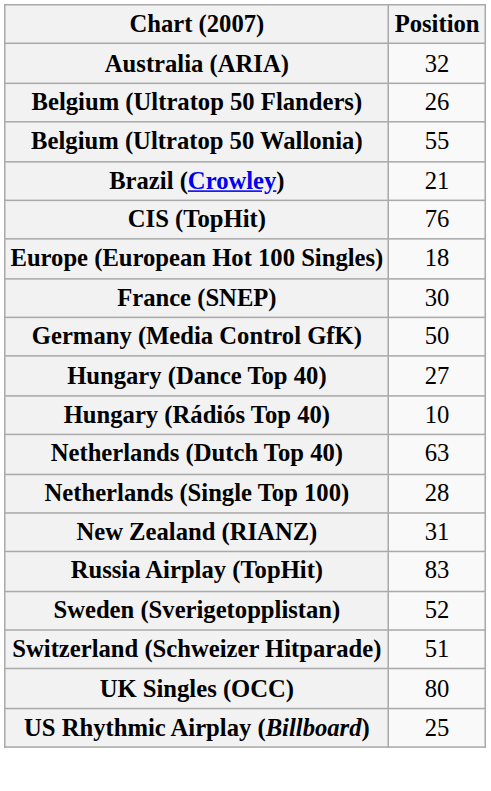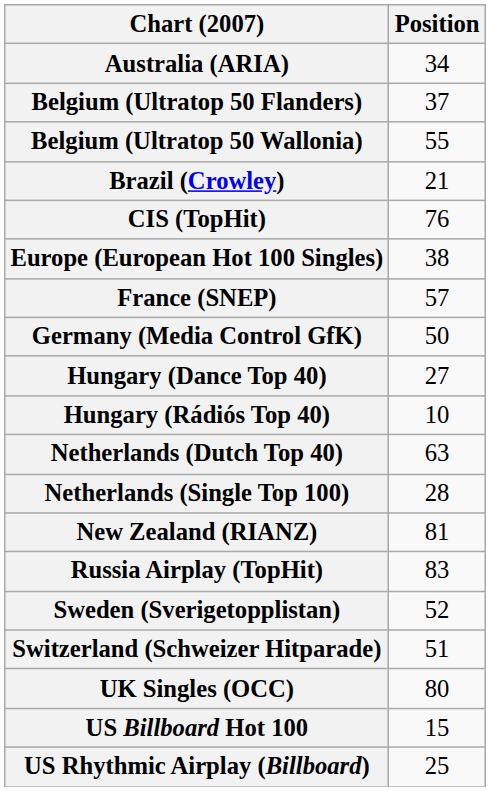 <table class="wikitable plainrowheaders sortable">
 <tr>
 <th>Chart (2007)</th>
 <th>Position</th>
 </tr>
 <tr>
 <th scope="row">Australia (ARIA)</th>
-<td align="center">32</td>
+<td align="center">34</td>
 </tr>
 <tr>
 <th scope="row">Belgium (Ultratop 50 Flanders)</th>
-<td align="center">26</td>
+<td align="center">37</td>
 </tr>
 <tr>
 <th scope="row">Belgium (Ultratop 50 Wallonia)</th>
 <td align="center">55</td>
 </tr>
 <tr>
 <th scope="row">Brazil (<a href='#'>Crowley</a>)</th>
 <td align="center">21</td>
 </tr>
 <tr>
 <th scope="row">CIS (TopHit)</th>
 <td align="center">76</td>
 </tr>
 <tr>
 <th scope="row">Europe (European Hot 100 Singles)</th>
-<td align="center">18</td>
+<td align="center">38</td>
 </tr>
 <tr>
 <th scope="row">France (SNEP)</th>
-<td align="center">30</td>
+<td align="center">57</td>
 </tr>
 <tr>
 <th scope="row">Germany (Media Control GfK)</th>
 <td align="center">50</td>
 </tr>
 <tr>
 <th scope="row">Hungary (Dance Top 40)</th>
 <td align="center">27</td>
 </tr>
 <tr>
 <th scope="row">Hungary (Rádiós Top 40)</th>
 <td align="center">10</td>
 </tr>
 <tr>
 <th scope="row">Netherlands (Dutch Top 40)</th>
 <td align="center">63</td>
 </tr>
 <tr>
 <th scope="row">Netherlands (Single Top 100)</th>
 <td align="center">28</td>
 </tr>
 <tr>
 <th scope="row">New Zealand (RIANZ)</th>
-<td align="center">31</td>
+<td align="center">81</td>
 </tr>
 <tr>
 <th scope="row">Russia Airplay (TopHit)</th>
 <td align="center">83</td>
 </tr>
 <tr>
 <th scope="row">Sweden (Sverigetopplistan)</th>
 <td align="center">52</td>
 </tr>
 <tr>
 <th scope="row">Switzerland (Schweizer Hitparade)</th>
 <td align="center">51</td>
 </tr>
 <tr>
 <th scope="row">UK Singles (OCC)</th>
 <td align="center">80</td>
 </tr>
 <tr>
+<th scope="row">US <em>Billboard</em> Hot 100</th>
+<td align="center">15</td>
+</tr>
+<tr>
 <th scope="row">US Rhythmic Airplay (<em>Billboard</em>)</th>
 <td align="center">25</td>
 </tr>
 </table>
